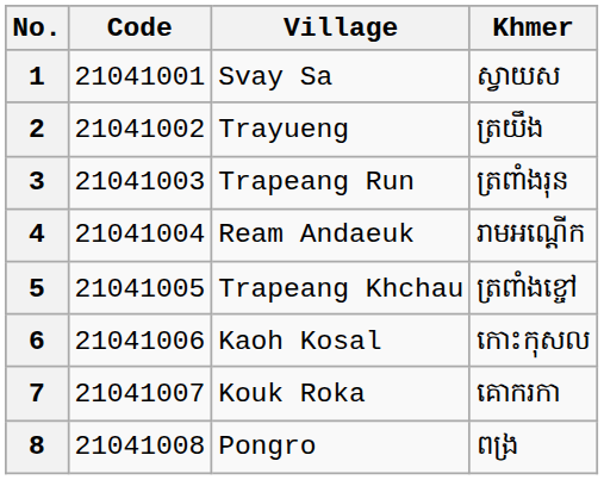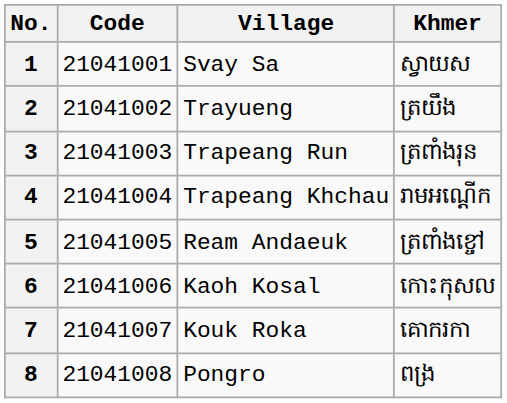 <table class="wikitable sortable mw-collapsible">
 <tr>
 <th>No.</th>
 <th>Code</th>
 <th>Village</th>
 <th>Khmer</th>
 </tr>
 <tr>
 <th>1</th>
 <td>21041001</td>
 <td>Svay Sa</td>
 <td>ស្វាយស</td>
 </tr>
 <tr>
 <th>2</th>
 <td>21041002</td>
 <td>Trayueng</td>
 <td>ត្រយឹង</td>
 </tr>
 <tr>
 <th>3</th>
 <td>21041003</td>
 <td>Trapeang Run</td>
 <td>ត្រពាំងរុន</td>
 </tr>
 <tr>
 <th>4</th>
 <td>21041004</td>
-<td>Ream Andaeuk</td>
+<td>Trapeang Khchau</td>
 <td>រាមអណ្ដើក</td>
 </tr>
 <tr>
 <th>5</th>
 <td>21041005</td>
-<td>Trapeang Khchau</td>
+<td>Ream Andaeuk</td>
 <td>ត្រពាំងខ្ចៅ</td>
 </tr>
 <tr>
 <th>6</th>
 <td>21041006</td>
 <td>Kaoh Kosal</td>
 <td>កោះកុសល</td>
 </tr>
 <tr>
 <th>7</th>
 <td>21041007</td>
 <td>Kouk Roka</td>
 <td>គោករកា</td>
 </tr>
 <tr>
 <th>8</th>
 <td>21041008</td>
 <td>Pongro</td>
 <td>ពង្រ</td>
 </tr>
 </table>
